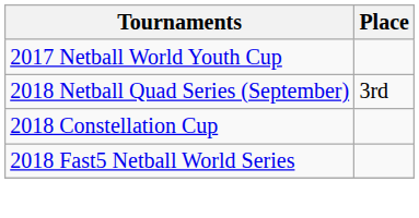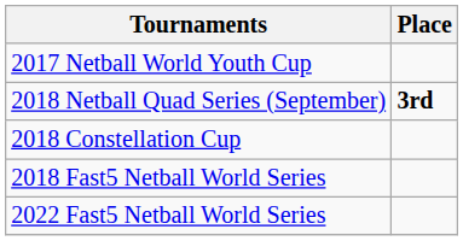 <table class="wikitable collapsible">
 <tr>
 <th>Tournaments</th>
 <th>Place</th>
 </tr>
 <tr>
 <td><a href='#'>2017 Netball World Youth Cup</a></td>
 <td></td>
 </tr>
 <tr>
 <td><a href='#'>2018 Netball Quad Series (September)</a></td>
-<td>3rd</td>
+<td><strong>3rd</strong></td>
 </tr>
 <tr>
 <td><a href='#'>2018 Constellation Cup</a></td>
 <td></td>
 </tr>
 <tr>
 <td><a href='#'>2018 Fast5 Netball World Series</a></td>
 <td></td>
 </tr>
 <tr>
+<td><a href='#'>2022 Fast5 Netball World Series</a></td>
+<td></td>
+</tr>
+<tr>
 </tr>
 </table>
